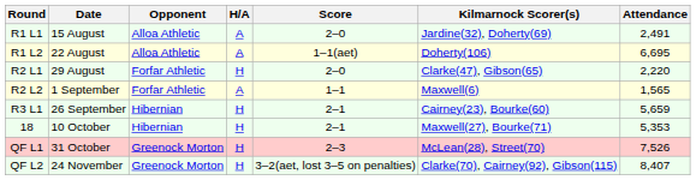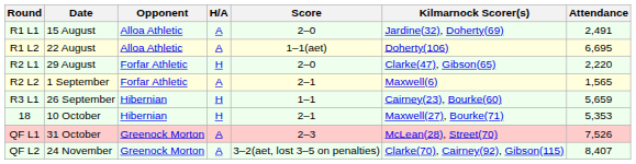 <table class="wikitable" style="text-align:center">
 <tr>
 <th>Round</th>
 <th>Date</th>
 <th>Opponent</th>
 <th>H/A</th>
 <th>Score</th>
 <th>Kilmarnock Scorer(s)</th>
 <th>Attendance</th>
 </tr>
 <tr bgcolor=#EEFFEE>
 <td>R1 L1</td>
 <td align=left>15 August</td>
 <td align=left><a href='#'>Alloa Athletic</a></td>
 <td><a href='#'>A</a></td>
 <td>2–0</td>
 <td align=left><a href='#'>Jardine(32)</a>, <a href='#'>Doherty(69)</a></td>
 <td>2,491</td>
 </tr>
 <tr bgcolor=#FFFFDD>
 <td>R1 L2</td>
 <td align=left>22 August</td>
 <td align=left><a href='#'>Alloa Athletic</a></td>
 <td><a href='#'>A</a></td>
 <td>1–1(aet)</td>
 <td align=left><a href='#'>Doherty(106)</a></td>
 <td>6,695</td>
 </tr>
 <tr bgcolor=#EEFFEE>
 <td>R2 L1</td>
 <td align=left>29 August</td>
 <td align=left><a href='#'>Forfar Athletic</a></td>
 <td><a href='#'>H</a></td>
 <td>2–0</td>
 <td align=left><a href='#'>Clarke(47)</a>, <a href='#'>Gibson(65)</a></td>
 <td>2,220</td>
 </tr>
 <tr bgcolor=#FFFFDD>
 <td>R2 L2</td>
 <td align=left>1 September</td>
 <td align=left><a href='#'>Forfar Athletic</a></td>
 <td><a href='#'>A</a></td>
-<td>1–1</td>
+<td>2–1</td>
 <td align=left><a href='#'>Maxwell(6)</a></td>
 <td>1,565</td>
 </tr>
 <tr bgcolor=#EEFFEE>
 <td>R3 L1</td>
 <td align=left>26 September</td>
 <td align=left><a href='#'>Hibernian</a></td>
 <td><a href='#'>H</a></td>
-<td>2–1</td>
+<td>1–1</td>
 <td align=left><a href='#'>Cairney(23)</a>, <a href='#'>Bourke(60)</a></td>
 <td>5,659</td>
 </tr>
 <tr bgcolor=#EEFFEE>
 <td>18</td>
 <td align=left>10 October</td>
 <td align=left><a href='#'>Hibernian</a></td>
 <td><a href='#'>H</a></td>
 <td>2–1</td>
 <td align=left><a href='#'>Maxwell(27)</a>, <a href='#'>Bourke(71)</a></td>
 <td>5,353</td>
 </tr>
 <tr bgcolor=#FFCCCC>
 <td>QF L1</td>
 <td align=left>31 October</td>
 <td align=left><a href='#'>Greenock Morton</a></td>
-<td><a href='#'>H</a></td>
+<td><a href='#'>A</a></td>
 <td>2–3</td>
 <td align=left><a href='#'>McLean(28)</a>, <a href='#'>Street(70)</a></td>
 <td>7,526</td>
 </tr>
 <tr bgcolor=#EEFFEE>
 <td>QF L2</td>
 <td align=left>24 November</td>
 <td align=left><a href='#'>Greenock Morton</a></td>
-<td><a href='#'>H</a></td>
+<td><a href='#'>A</a></td>
 <td>3–2(aet, lost 3–5 on penalties)</td>
 <td align=left><a href='#'>Clarke(70)</a>, <a href='#'>Cairney(92)</a>, <a href='#'>Gibson(115)</a></td>
 <td>8,407</td>
 </tr>
 </table>
